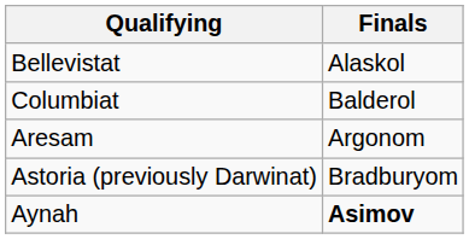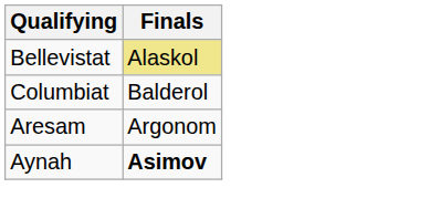 <table class="wikitable">
 <tr>
 <th>Qualifying</th>
 <th>Finals</th>
 </tr>
 <tr>
 <td>Bellevistat</td>
-<td>Alaskol</td>
+<td style="background: khaki;">Alaskol</td>
 </tr>
 <tr>
 <td>Columbiat</td>
 <td>Balderol</td>
 </tr>
 <tr>
 <td>Aresam</td>
 <td>Argonom</td>
 </tr>
 <tr>
-<td>Astoria (previously Darwinat)</td>
-<td>Bradburyom</td>
-</tr>
-<tr>
 <td>Aynah</td>
 <td><strong>Asimov</strong></td>
 </tr>
 </table>
